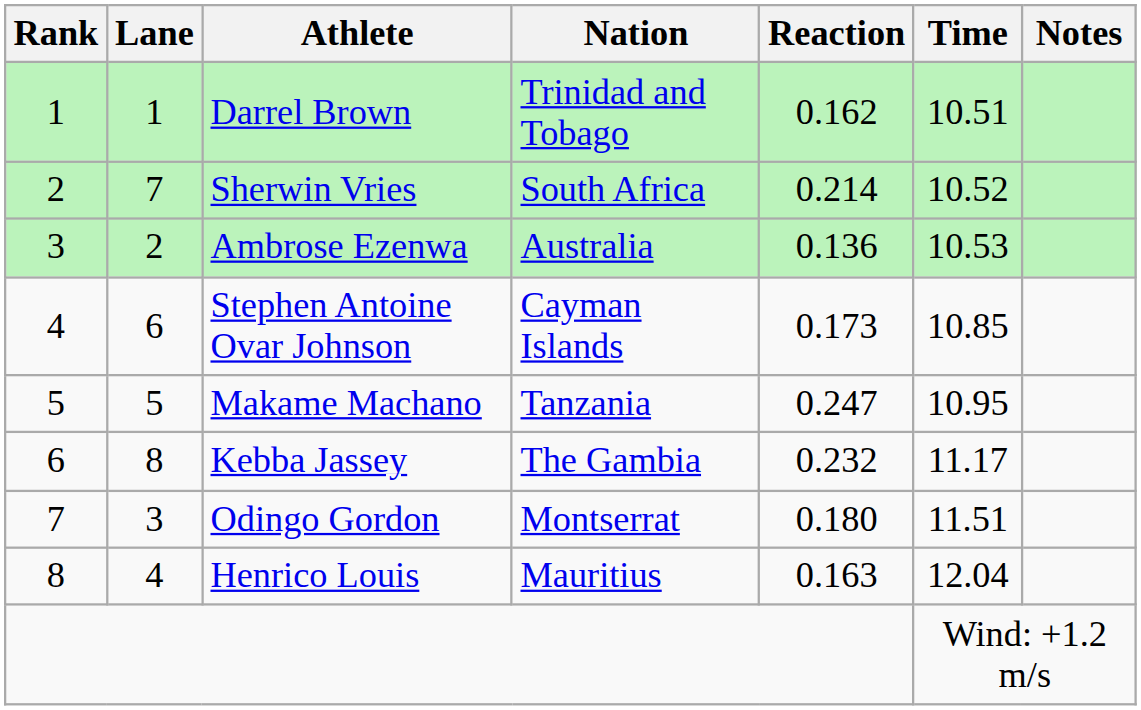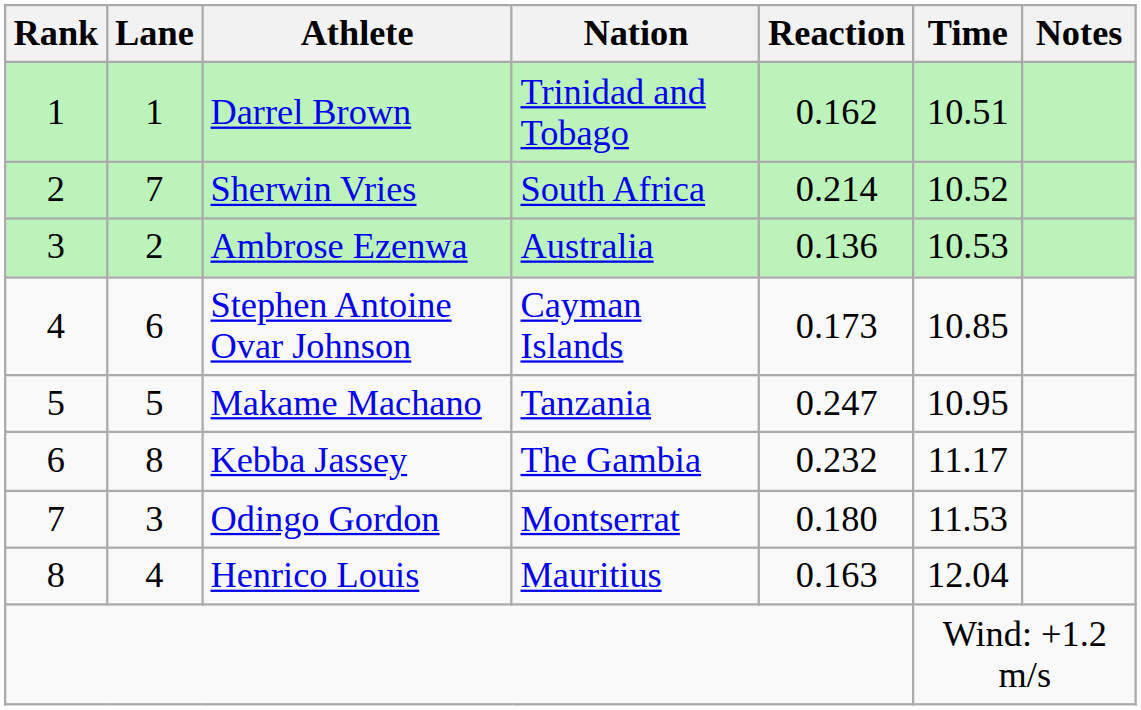 <table class="wikitable sortable" style="text-align:center;width: 80%">
 <tr>
 <th>Rank</th>
 <th>Lane</th>
 <th>Athlete</th>
 <th>Nation</th>
 <th>Reaction</th>
 <th>Time</th>
 <th>Notes</th>
 </tr>
 <tr bgcolor="#bbf3bb">
 <td>1</td>
 <td>1</td>
 <td align="left"><a href='#'>Darrel Brown</a></td>
 <td align="left"> <a href='#'>Trinidad and Tobago</a></td>
 <td>0.162</td>
 <td>10.51</td>
 <td></td>
 </tr>
 <tr bgcolor="#bbf3bb">
 <td>2</td>
 <td>7</td>
 <td align="left"><a href='#'>Sherwin Vries</a></td>
 <td align="left"> <a href='#'>South Africa</a></td>
 <td>0.214</td>
 <td>10.52</td>
 <td></td>
 </tr>
 <tr bgcolor="#bbf3bb">
 <td>3</td>
 <td>2</td>
 <td align="left"><a href='#'>Ambrose Ezenwa</a></td>
 <td align="left"> <a href='#'>Australia</a></td>
 <td>0.136</td>
 <td>10.53</td>
 <td></td>
 </tr>
 <tr>
 <td>4</td>
 <td>6</td>
 <td align="left"><a href='#'>Stephen Antoine Ovar Johnson</a></td>
 <td align="left"> <a href='#'>Cayman Islands</a></td>
 <td>0.173</td>
 <td>10.85</td>
 <td></td>
 </tr>
 <tr>
 <td>5</td>
 <td>5</td>
 <td align="left"><a href='#'>Makame Machano</a></td>
 <td align="left"> <a href='#'>Tanzania</a></td>
 <td>0.247</td>
 <td>10.95</td>
 <td></td>
 </tr>
 <tr>
 <td>6</td>
 <td>8</td>
 <td align="left"><a href='#'>Kebba Jassey</a></td>
 <td align="left"> <a href='#'>The Gambia</a></td>
 <td>0.232</td>
 <td>11.17</td>
 <td></td>
 </tr>
 <tr>
 <td>7</td>
 <td>3</td>
 <td align="left"><a href='#'>Odingo Gordon</a></td>
 <td align="left"> <a href='#'>Montserrat</a></td>
 <td>0.180</td>
-<td>11.51</td>
+<td>11.53</td>
 <td></td>
 </tr>
 <tr>
 <td>8</td>
 <td>4</td>
 <td align="left"><a href='#'>Henrico Louis</a></td>
 <td align="left"> <a href='#'>Mauritius</a></td>
 <td>0.163</td>
 <td>12.04</td>
 <td></td>
 </tr>
 <tr>
 <td colspan="5"></td>
 <td colspan="2">Wind: +1.2 m/s</td>
 </tr>
 </table>
